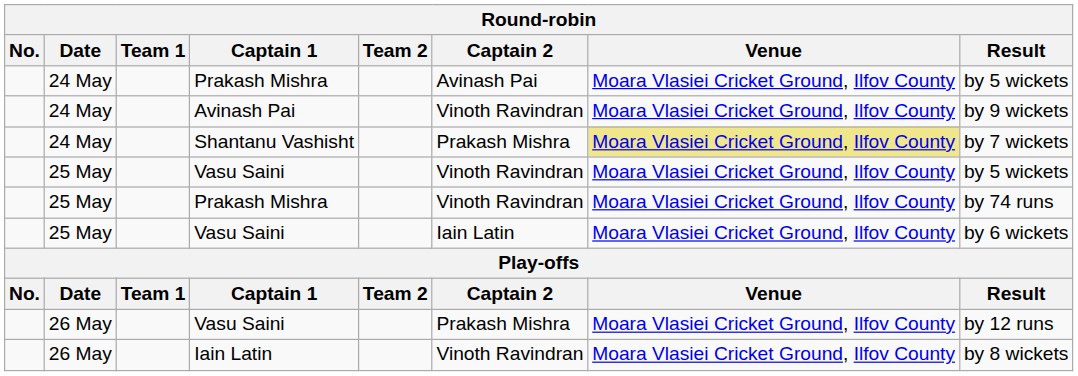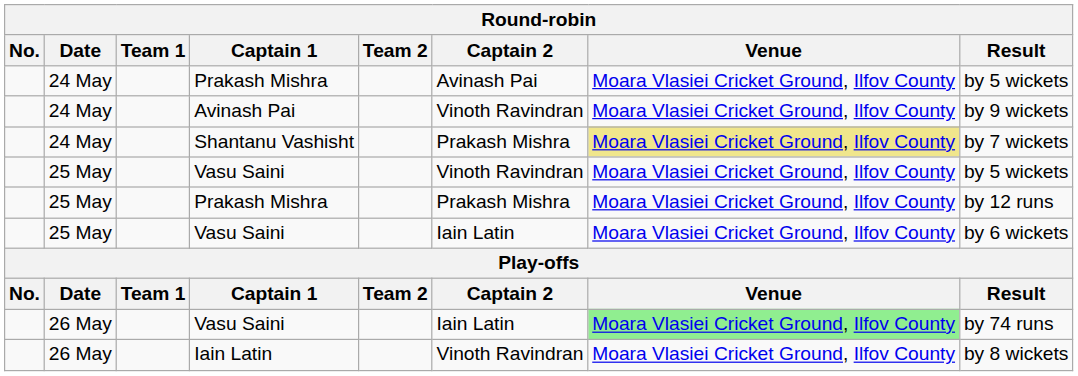 <table class="wikitable">
 <tr>
 <th colspan="9">Round-robin</th>
 </tr>
 <tr>
 <th>No.</th>
 <th>Date</th>
 <th>Team 1</th>
 <th>Captain 1</th>
 <th>Team 2</th>
 <th>Captain 2</th>
 <th>Venue</th>
 <th>Result</th>
 </tr>
 <tr>
 <td></td>
 <td>24 May</td>
 <td></td>
 <td>Prakash Mishra</td>
 <td></td>
 <td>Avinash Pai</td>
 <td><a href='#'>Moara Vlasiei Cricket Ground</a>, <a href='#'>Ilfov County</a></td>
 <td> by 5 wickets</td>
 </tr>
 <tr>
 <td></td>
 <td>24 May</td>
 <td></td>
 <td>Avinash Pai</td>
 <td></td>
 <td>Vinoth Ravindran</td>
 <td><a href='#'>Moara Vlasiei Cricket Ground</a>, <a href='#'>Ilfov County</a></td>
 <td> by 9 wickets</td>
 </tr>
 <tr>
 <td></td>
 <td>24 May</td>
 <td></td>
 <td>Shantanu Vashisht</td>
 <td></td>
 <td>Prakash Mishra</td>
 <td style="background: khaki;"><a href='#'>Moara Vlasiei Cricket Ground</a>, <a href='#'>Ilfov County</a></td>
 <td> by 7 wickets</td>
 </tr>
 <tr>
 <td></td>
 <td>25 May</td>
 <td></td>
 <td>Vasu Saini</td>
 <td></td>
 <td>Vinoth Ravindran</td>
 <td><a href='#'>Moara Vlasiei Cricket Ground</a>, <a href='#'>Ilfov County</a></td>
 <td> by 5 wickets</td>
 </tr>
 <tr>
 <td></td>
 <td>25 May</td>
 <td></td>
 <td>Prakash Mishra</td>
 <td></td>
-<td>Vinoth Ravindran</td>
+<td>Prakash Mishra</td>
 <td><a href='#'>Moara Vlasiei Cricket Ground</a>, <a href='#'>Ilfov County</a></td>
-<td> by 74 runs</td>
+<td> by 12 runs</td>
 </tr>
 <tr>
 <td></td>
 <td>25 May</td>
 <td></td>
 <td>Vasu Saini</td>
 <td></td>
 <td>Iain Latin</td>
 <td><a href='#'>Moara Vlasiei Cricket Ground</a>, <a href='#'>Ilfov County</a></td>
 <td> by 6 wickets</td>
 </tr>
 <tr>
 <th colspan="9">Play-offs</th>
 </tr>
 <tr>
 <th>No.</th>
 <th>Date</th>
 <th>Team 1</th>
 <th>Captain 1</th>
 <th>Team 2</th>
 <th>Captain 2</th>
 <th>Venue</th>
 <th>Result</th>
 </tr>
 <tr>
 <td></td>
 <td>26 May</td>
 <td></td>
 <td>Vasu Saini</td>
 <td></td>
-<td>Prakash Mishra</td>
-<td><a href='#'>Moara Vlasiei Cricket Ground</a>, <a href='#'>Ilfov County</a></td>
-<td> by 12 runs</td>
+<td>Iain Latin</td>
+<td style="background: lightgreen;"><a href='#'>Moara Vlasiei Cricket Ground</a>, <a href='#'>Ilfov County</a></td>
+<td> by 74 runs</td>
 </tr>
 <tr>
 <td></td>
 <td>26 May</td>
 <td></td>
 <td>Iain Latin</td>
 <td></td>
 <td>Vinoth Ravindran</td>
 <td><a href='#'>Moara Vlasiei Cricket Ground</a>, <a href='#'>Ilfov County</a></td>
 <td> by 8 wickets</td>
 </tr>
 </table>
